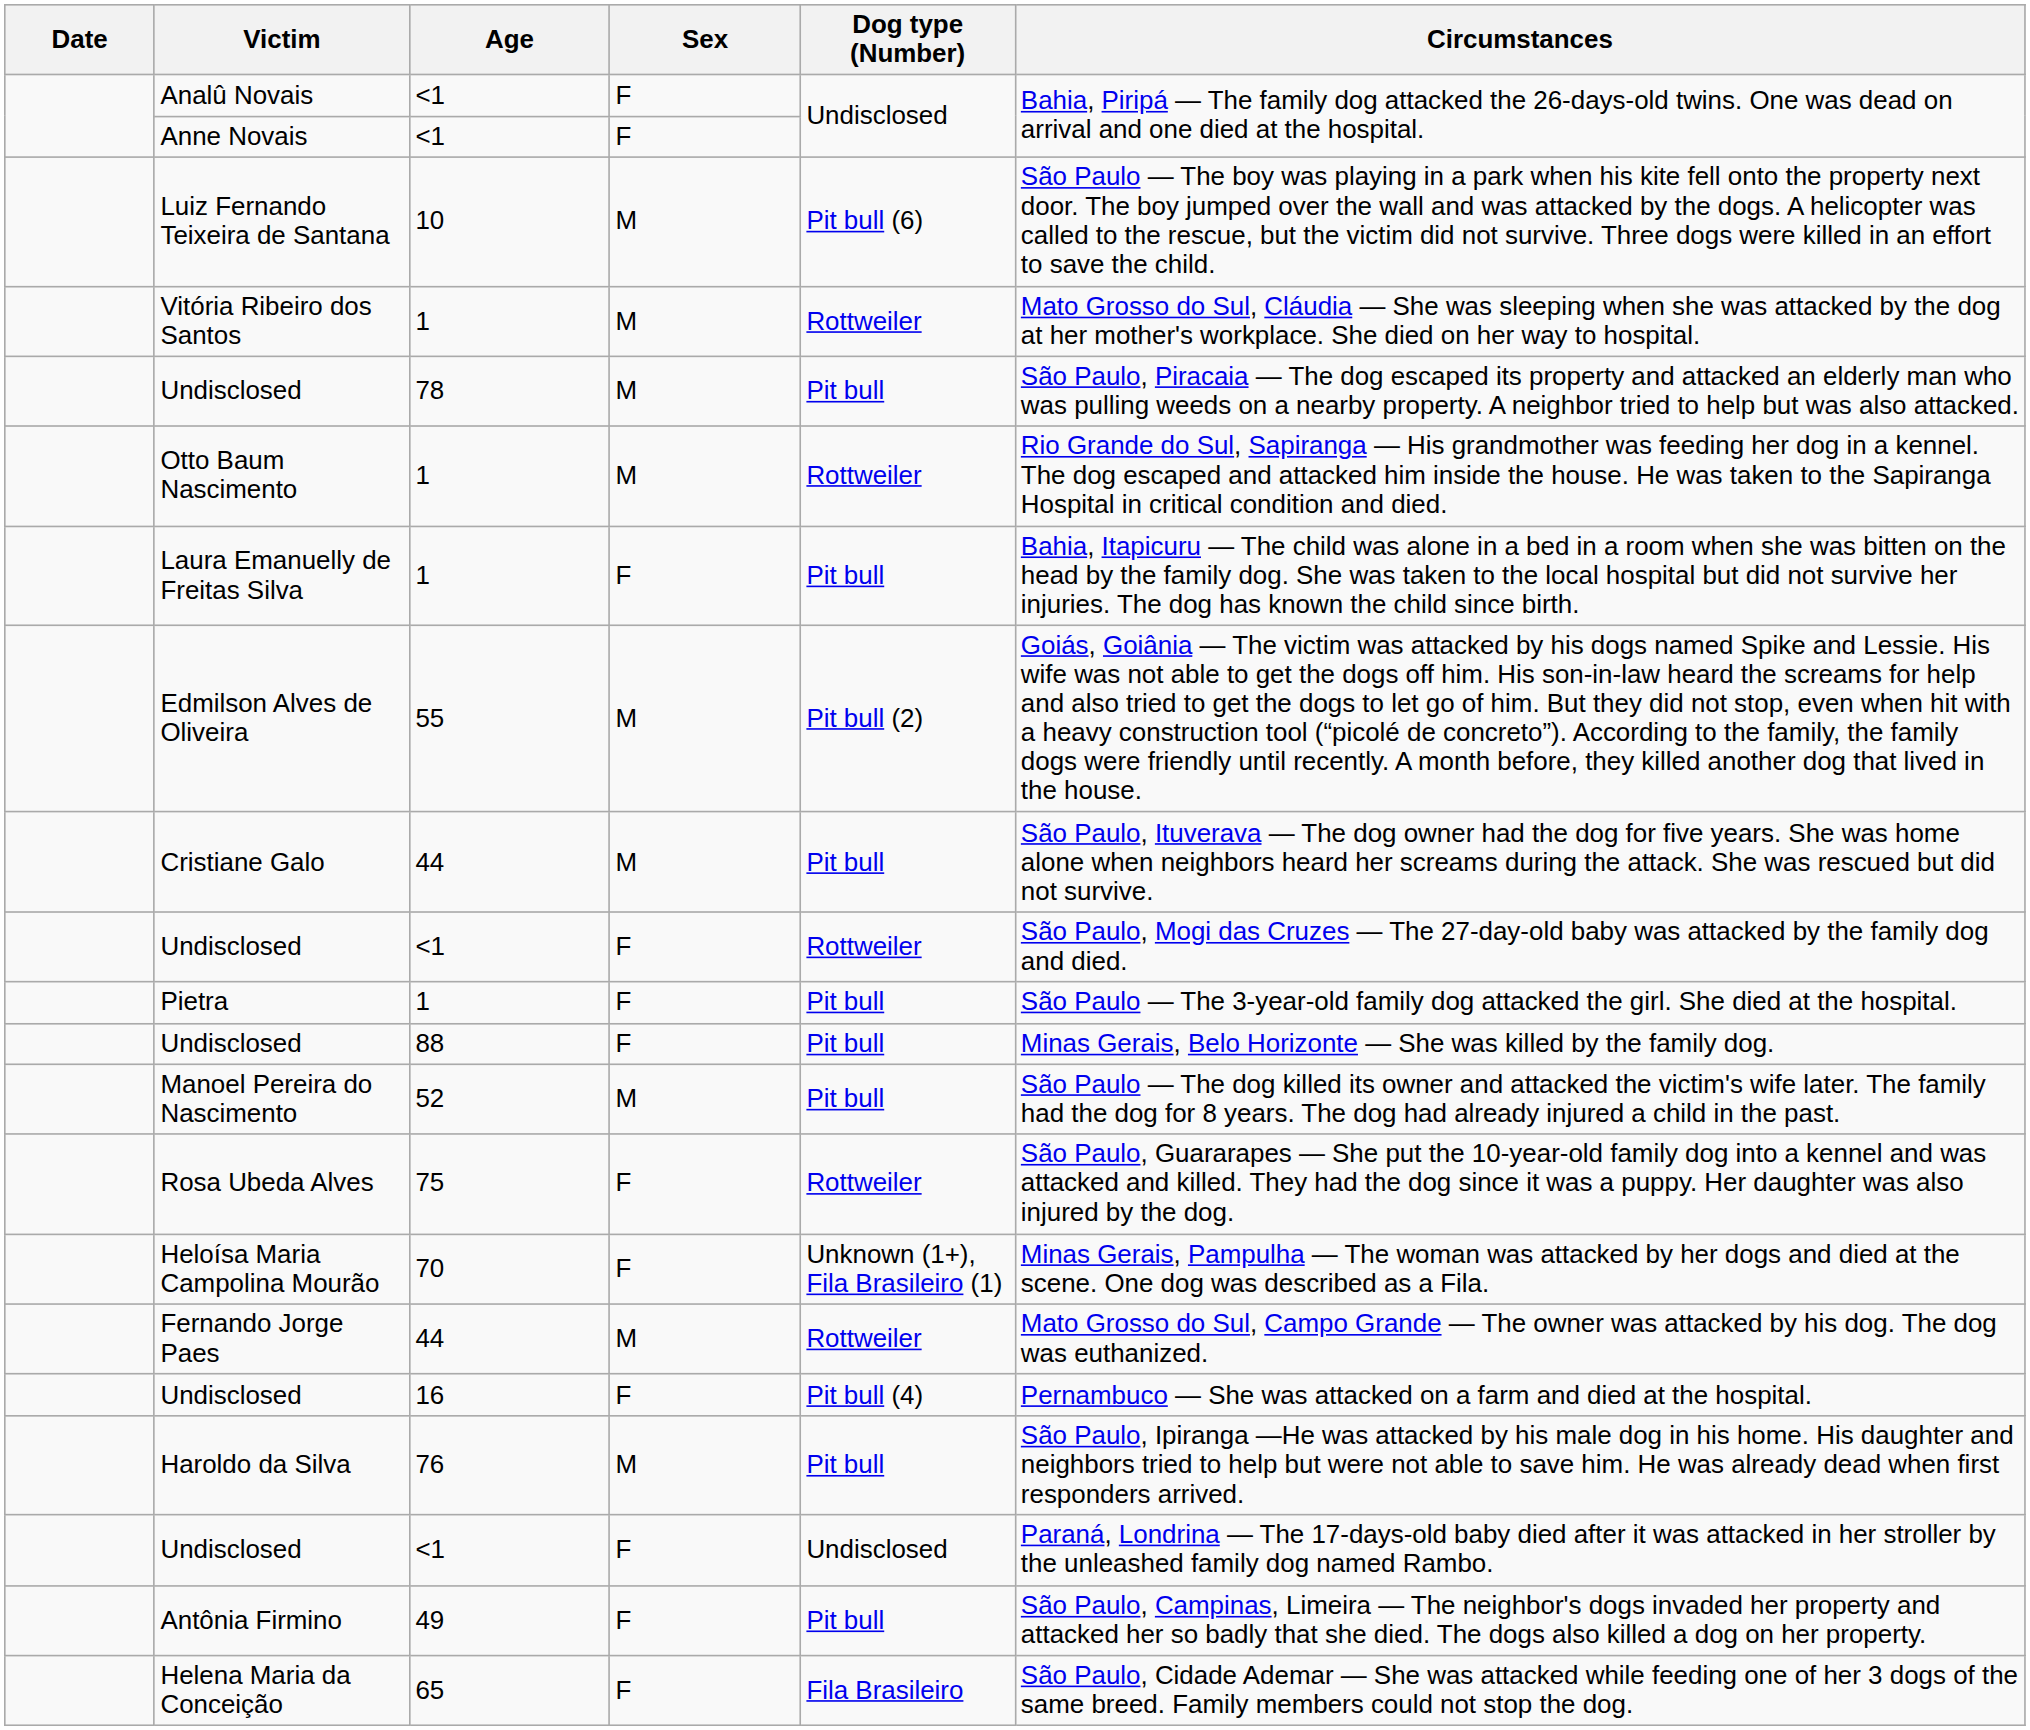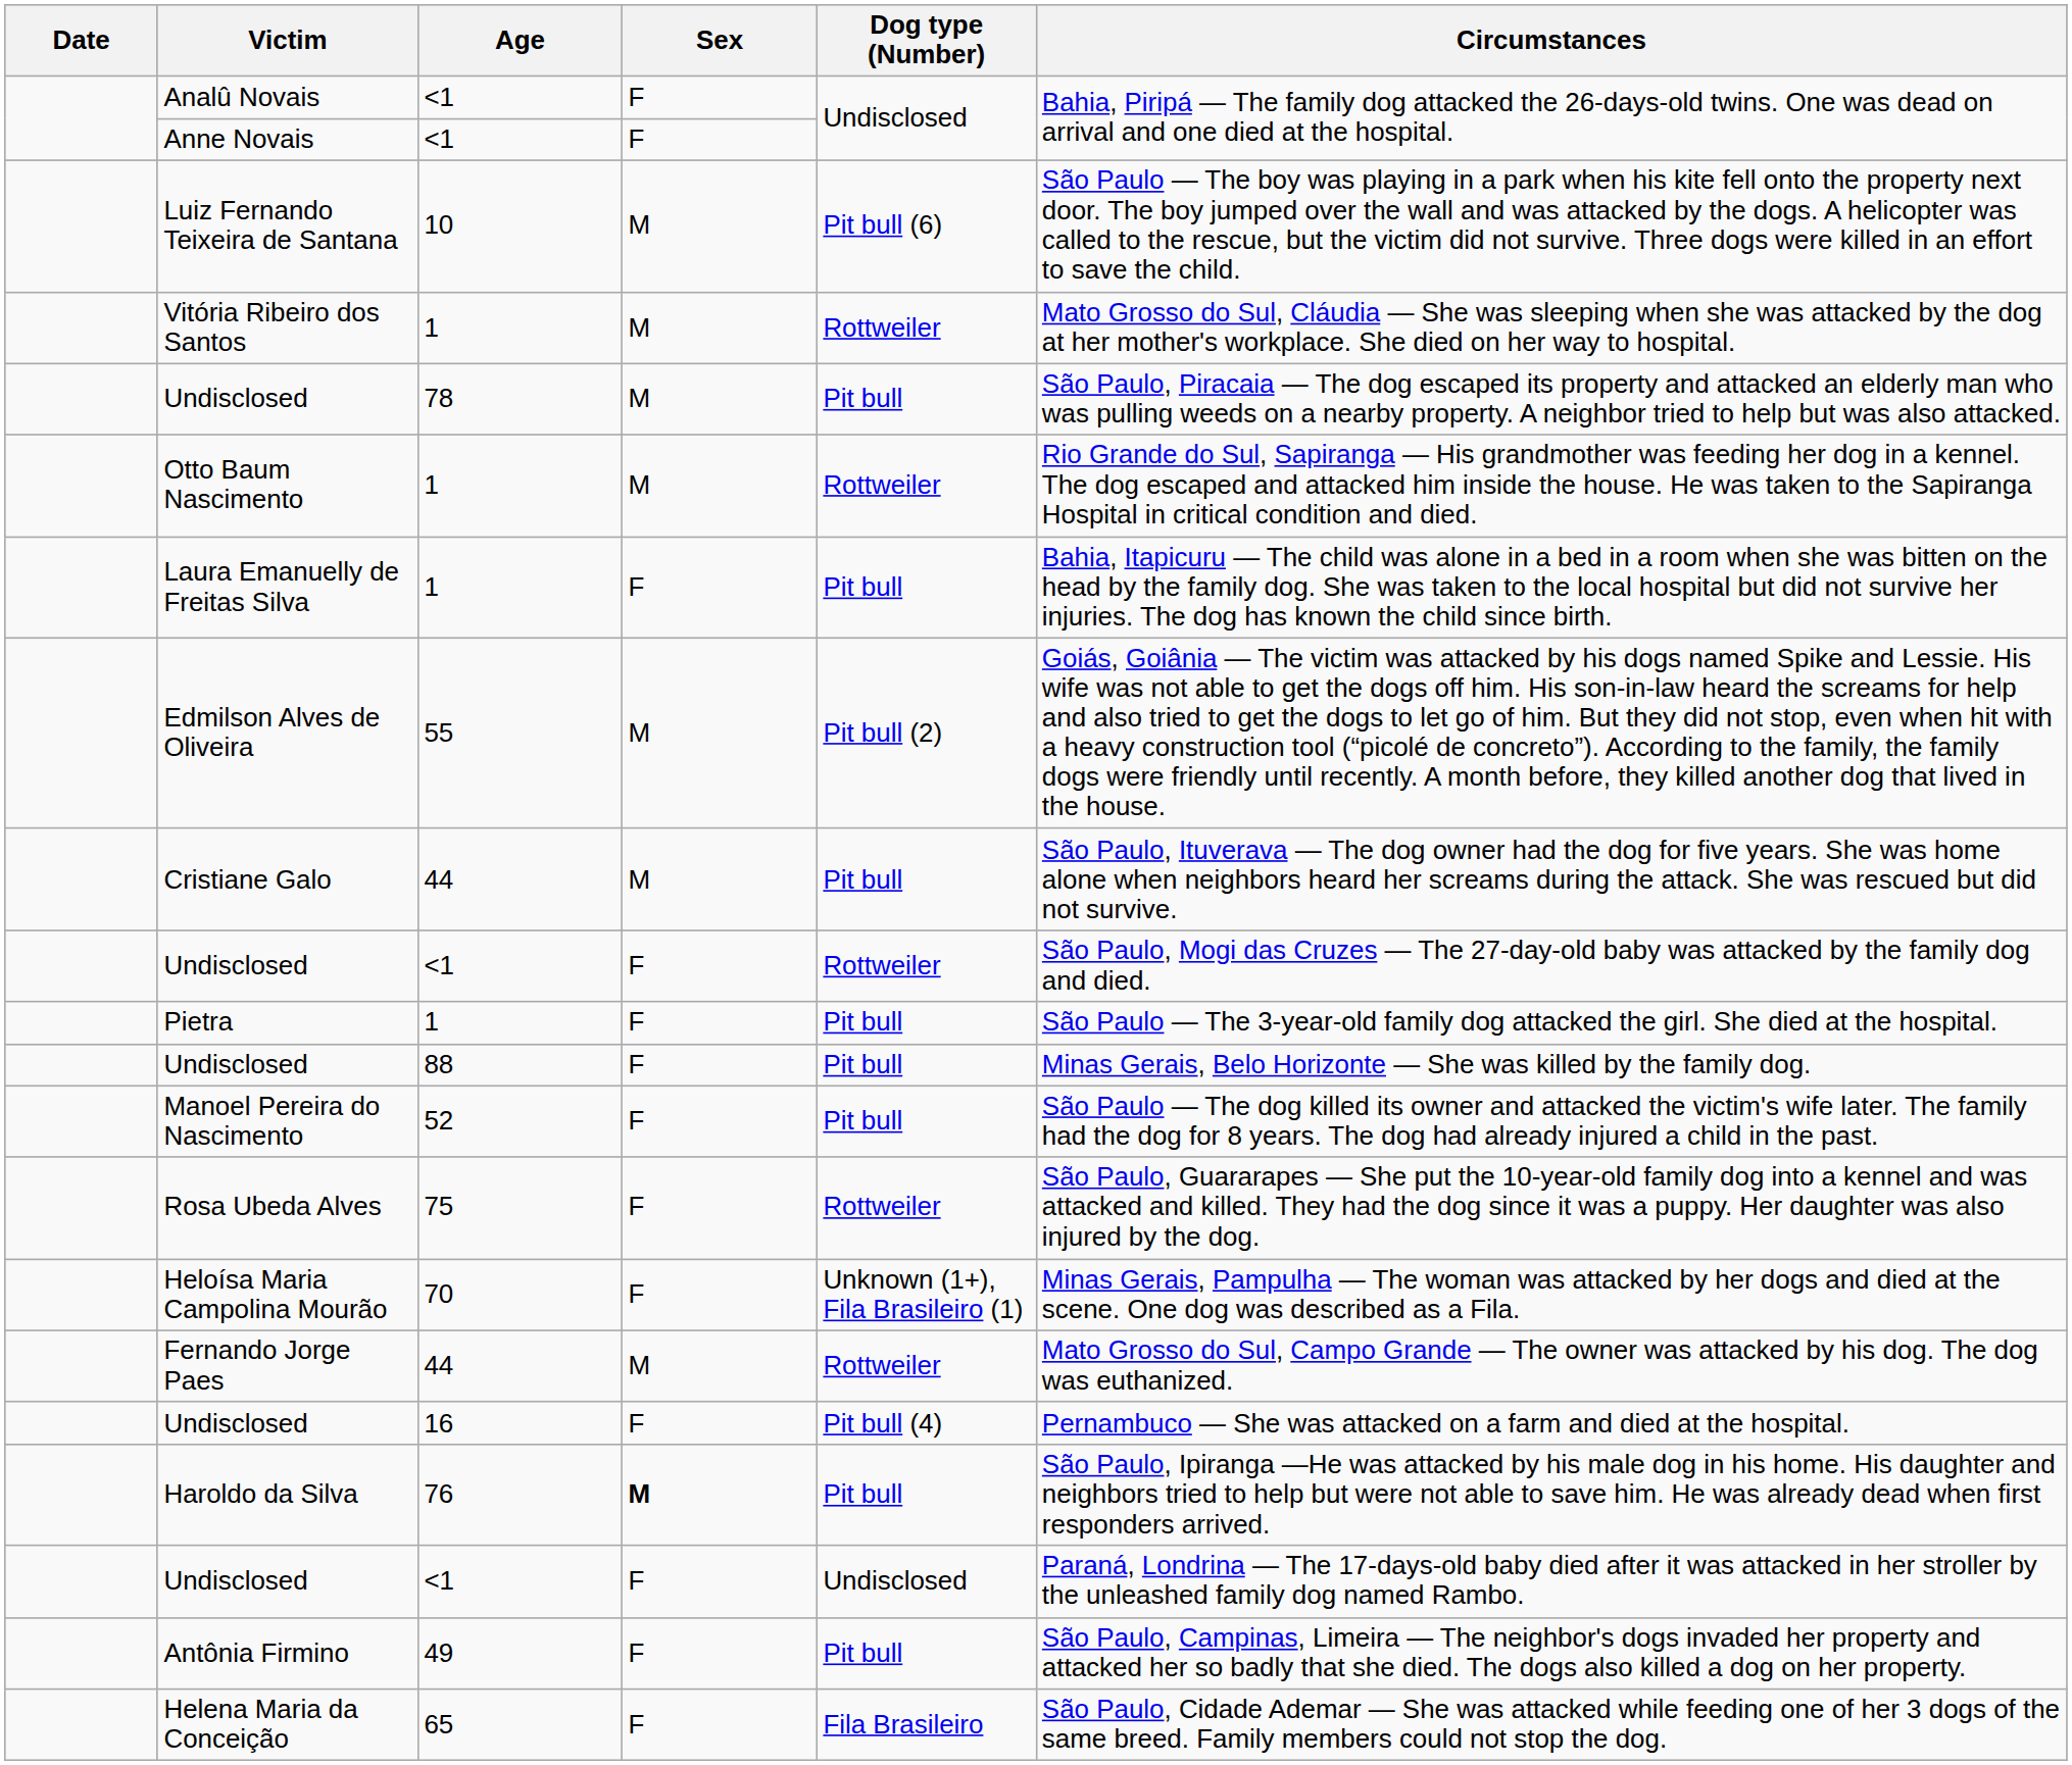 <table class="wikitable sortable">
 <tr>
 <th width="85">Date</th>
 <th style="width:150px;">Victim</th>
 <th>Age</th>
 <th>Sex</th>
 <th style="width:125px;">Dog type (Number)</th>
 <th width="50%">Circumstances</th>
 </tr>
 <tr>
 <td rowspan="2"></td>
 <td>Analû Novais</td>
 <td><1</td>
 <td>F</td>
 <td rowspan="2">Undisclosed</td>
 <td rowspan="2"><a href='#'>Bahia</a>, <a href='#'>Piripá</a> — The family dog attacked the 26-days-old twins. One was dead on arrival and one died at the hospital.</td>
 </tr>
 <tr>
 <td>Anne Novais</td>
 <td><1</td>
 <td>F</td>
 </tr>
 <tr>
 <td></td>
 <td>Luiz Fernando Teixeira de Santana</td>
 <td>10</td>
 <td>M</td>
 <td><a href='#'>Pit bull</a> (6)</td>
 <td><a href='#'>São Paulo</a> — The boy was playing in a park when his kite fell onto the property next door. The boy jumped over the wall and was attacked by the dogs. A helicopter was called to the rescue, but the victim did not survive. Three dogs were killed in an effort to save the child.</td>
 </tr>
 <tr>
 <td></td>
 <td>Vitória Ribeiro dos Santos</td>
 <td>1</td>
 <td>M</td>
 <td><a href='#'>Rottweiler</a></td>
 <td><a href='#'>Mato Grosso do Sul</a>, <a href='#'>Cláudia</a> — She was sleeping when she was attacked by the dog at her mother's workplace. She died on her way to hospital.</td>
 </tr>
 <tr>
 <td></td>
 <td>Undisclosed</td>
 <td>78</td>
 <td>M</td>
 <td><a href='#'>Pit bull</a></td>
 <td><a href='#'>São Paulo</a>, <a href='#'>Piracaia</a> —  The dog escaped its property and attacked an elderly man who was pulling weeds on a nearby property. A neighbor tried to help but was also attacked.</td>
 </tr>
 <tr>
 <td></td>
 <td>Otto Baum Nascimento</td>
 <td>1</td>
 <td>M</td>
 <td><a href='#'>Rottweiler</a></td>
 <td><a href='#'>Rio Grande do Sul</a>, <a href='#'>Sapiranga</a> — His grandmother was feeding her dog in a kennel. The dog escaped and attacked him inside the house. He was taken to the Sapiranga Hospital in critical condition and died.</td>
 </tr>
 <tr>
 <td></td>
 <td>Laura Emanuelly de Freitas Silva</td>
 <td>1</td>
 <td>F</td>
 <td><a href='#'>Pit bull</a></td>
 <td><a href='#'>Bahia</a>, <a href='#'>Itapicuru</a> — The child was alone in a bed in a room when she was bitten on the head by the family dog. She was taken to the local hospital but did not survive her injuries. The dog has known the child since birth.</td>
 </tr>
 <tr>
 <td></td>
 <td>Edmilson Alves de Oliveira</td>
 <td>55</td>
 <td>M</td>
 <td><a href='#'>Pit bull</a> (2)</td>
 <td><a href='#'>Goiás</a>, <a href='#'>Goiânia</a> — The victim was attacked by his dogs named Spike and Lessie. His wife was not able to get the dogs off him. His son-in-law heard the screams for help and also tried to get the dogs to let go of him. But they did not stop, even when hit with a heavy construction tool (“picolé de concreto”). According to the family, the family dogs were friendly until recently. A month before, they killed another dog that lived in the house.</td>
 </tr>
 <tr>
 <td></td>
 <td>Cristiane Galo</td>
 <td>44</td>
 <td>M</td>
 <td><a href='#'>Pit bull</a></td>
 <td><a href='#'>São Paulo</a>, <a href='#'>Ituverava</a> — The dog owner had the dog for five years. She was home alone when neighbors heard her screams during the attack. She was rescued but did not survive.</td>
 </tr>
 <tr>
 <td></td>
 <td>Undisclosed</td>
 <td><1</td>
 <td>F</td>
 <td><a href='#'>Rottweiler</a></td>
 <td><a href='#'>São Paulo</a>, <a href='#'>Mogi das Cruzes</a> — The 27-day-old baby was attacked by the family dog and died.</td>
 </tr>
 <tr>
 <td></td>
 <td>Pietra</td>
 <td>1</td>
 <td>F</td>
 <td><a href='#'>Pit bull</a></td>
 <td><a href='#'>São Paulo</a> — The 3-year-old family dog attacked the girl. She died at the hospital.</td>
 </tr>
 <tr>
 <td></td>
 <td>Undisclosed</td>
 <td>88</td>
 <td>F</td>
 <td><a href='#'>Pit bull</a></td>
 <td><a href='#'>Minas Gerais</a>, <a href='#'>Belo Horizonte</a> — She was killed by the family dog.</td>
 </tr>
 <tr>
 <td></td>
 <td>Manoel Pereira do Nascimento</td>
 <td>52</td>
-<td>M</td>
+<td>F</td>
 <td><a href='#'>Pit bull</a></td>
 <td><a href='#'>São Paulo</a> — The dog killed its owner and attacked the victim's wife later. The family had the dog for 8 years. The dog had already injured a child in the past.</td>
 </tr>
 <tr>
 <td></td>
 <td>Rosa Ubeda Alves</td>
 <td>75</td>
 <td>F</td>
 <td><a href='#'>Rottweiler</a></td>
 <td><a href='#'>São Paulo</a>, Guararapes — She put the 10-year-old family dog into a kennel and was attacked and killed. They had the dog since it was a puppy. Her daughter was also injured by the dog.</td>
 </tr>
 <tr>
 <td></td>
 <td>Heloísa Maria Campolina Mourão</td>
 <td>70</td>
 <td>F</td>
 <td>Unknown (1+), <a href='#'>Fila Brasileiro</a> (1)</td>
 <td><a href='#'>Minas Gerais</a>, <a href='#'>Pampulha</a> — The woman was attacked by her dogs and died at the scene. One dog was described as a Fila.</td>
 </tr>
 <tr>
 <td></td>
 <td>Fernando Jorge Paes</td>
 <td>44</td>
 <td>M</td>
 <td><a href='#'>Rottweiler</a></td>
 <td><a href='#'>Mato Grosso do Sul</a>, <a href='#'>Campo Grande</a> — The owner was attacked by his dog. The dog was euthanized.</td>
 </tr>
 <tr>
 <td></td>
 <td>Undisclosed</td>
 <td>16</td>
 <td>F</td>
 <td><a href='#'>Pit bull</a> (4)</td>
 <td><a href='#'>Pernambuco</a>  — She was attacked on a farm and died at the hospital.</td>
 </tr>
 <tr>
 <td></td>
 <td>Haroldo da Silva</td>
 <td>76</td>
-<td>M</td>
+<td><strong>M</strong></td>
 <td><a href='#'>Pit bull</a></td>
 <td><a href='#'>São Paulo</a>, Ipiranga —He was attacked by his male dog in his home. His daughter and neighbors tried to help but were not able to save him. He was already dead when first responders arrived.</td>
 </tr>
 <tr>
 <td></td>
 <td>Undisclosed</td>
 <td><1</td>
 <td>F</td>
 <td>Undisclosed</td>
 <td><a href='#'>Paraná</a>, <a href='#'>Londrina</a> — The 17-days-old baby died after it was attacked in her stroller by the unleashed family dog named Rambo.</td>
 </tr>
 <tr>
 <td></td>
 <td>Antônia Firmino</td>
 <td>49</td>
 <td>F</td>
 <td><a href='#'>Pit bull</a></td>
 <td><a href='#'>São Paulo</a>, <a href='#'>Campinas</a>, Limeira — The neighbor's dogs invaded her property and attacked her so badly that she died. The dogs also killed a dog on her property.</td>
 </tr>
 <tr>
 <td></td>
 <td>Helena Maria da Conceição</td>
 <td>65</td>
 <td>F</td>
 <td><a href='#'>Fila Brasileiro</a></td>
 <td><a href='#'>São Paulo</a>, Cidade Ademar — She was attacked while feeding one of her 3 dogs of the same breed. Family members could not stop the dog.</td>
 </tr>
 </table>
